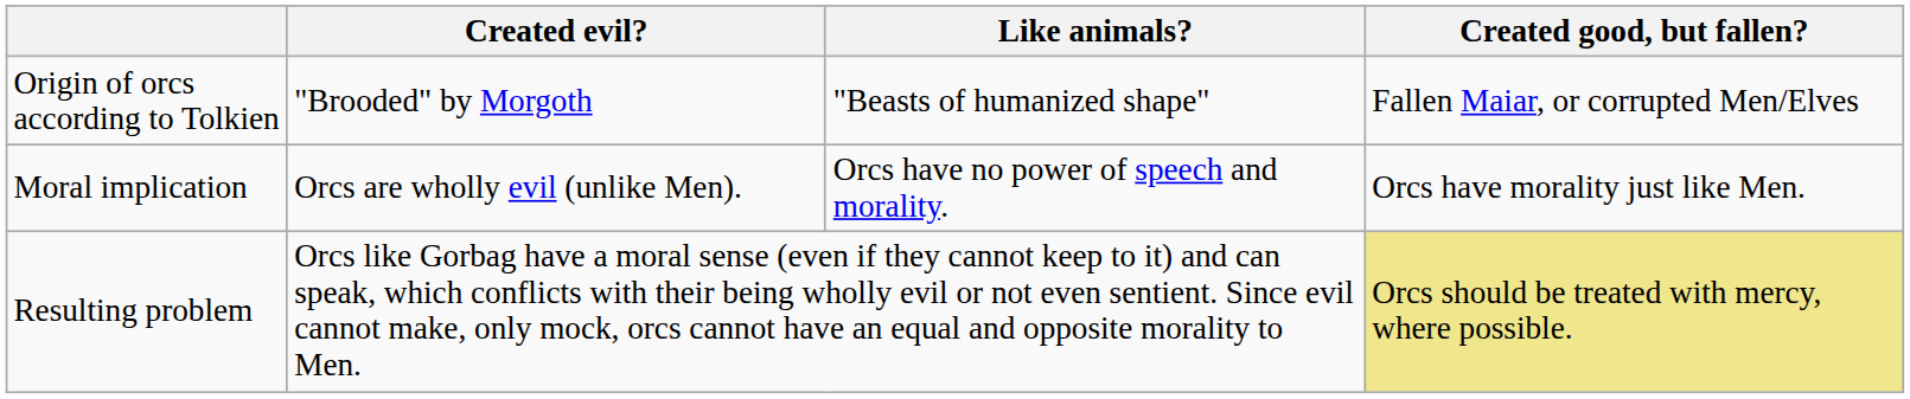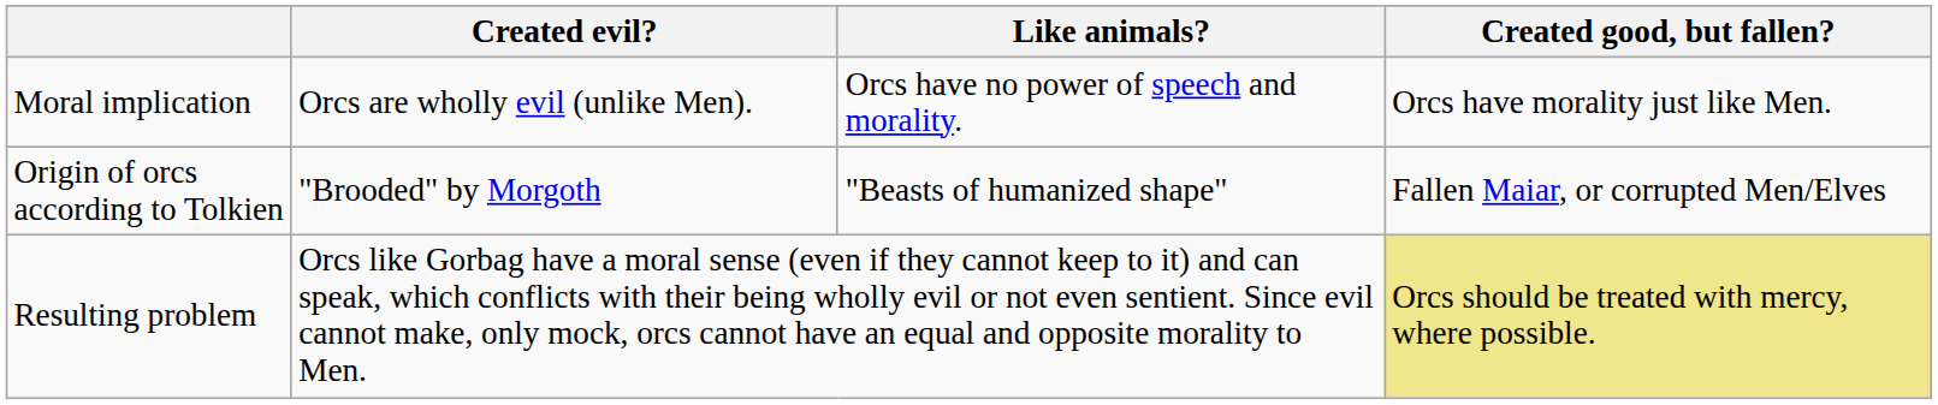 <table class="wikitable" style="margin-left: auto; margin-right: auto; border: none;">
 <tr>
 <th></th>
 <th scope="col" style="width: 260px;">Created evil?</th>
 <th scope="col" style="width: 260px;">Like animals?</th>
 <th scope="col" style="width: 260px;">Created good, but fallen?</th>
 </tr>
 <tr>
+<td>Moral implication</td>
+<td>Orcs are wholly <a href='#'>evil</a> (unlike Men).</td>
+<td>Orcs have no power of <a href='#'>speech</a> and <a href='#'>morality</a>.</td>
+<td>Orcs have morality just like Men.</td>
+</tr>
+<tr>
 <td>Origin of orcs<br>according to Tolkien</td>
 <td>"Brooded" by <a href='#'>Morgoth</a></td>
 <td>"Beasts of humanized shape"</td>
 <td>Fallen <a href='#'>Maiar</a>, or corrupted Men/Elves</td>
-</tr>
-<tr>
-<td>Moral implication</td>
-<td>Orcs are wholly <a href='#'>evil</a> (unlike Men).</td>
-<td>Orcs have no power of <a href='#'>speech</a> and <a href='#'>morality</a>.</td>
-<td>Orcs have morality just like Men.</td>
 </tr>
 <tr>
 <td>Resulting problem</td>
 <td colspan=2>Orcs like Gorbag have a moral sense (even if they cannot keep to it) and can speak, which conflicts with their being wholly evil or not even sentient. Since evil cannot make, only mock, orcs cannot have an equal and opposite morality to Men.</td>
 <td style="background: khaki;">Orcs should be treated with mercy, where possible.</td>
 </tr>
 </table>
